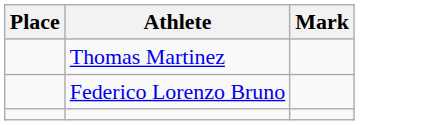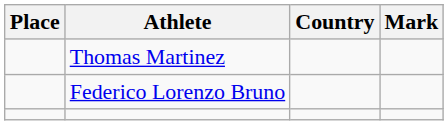 <table class="wikitable">
 <tr>
 <th>Place</th>
 <th>Athlete</th>
+<th>Country</th>
 <th>Mark</th>
 </tr>
 <tr>
 <td align=center></td>
 <td><a href='#'>Thomas Martinez</a></td>
 <td></td>
+<td></td>
 </tr>
 <tr>
 <td align=center></td>
 <td><a href='#'>Federico Lorenzo Bruno</a></td>
+<td></td>
 <td></td>
 </tr>
 <tr>
 <td align=center></td>
 <td></td>
 <td></td>
+<td></td>
 </tr>
 </table>
